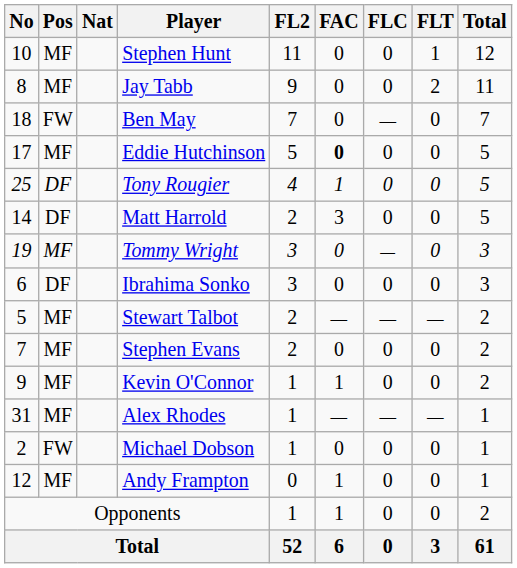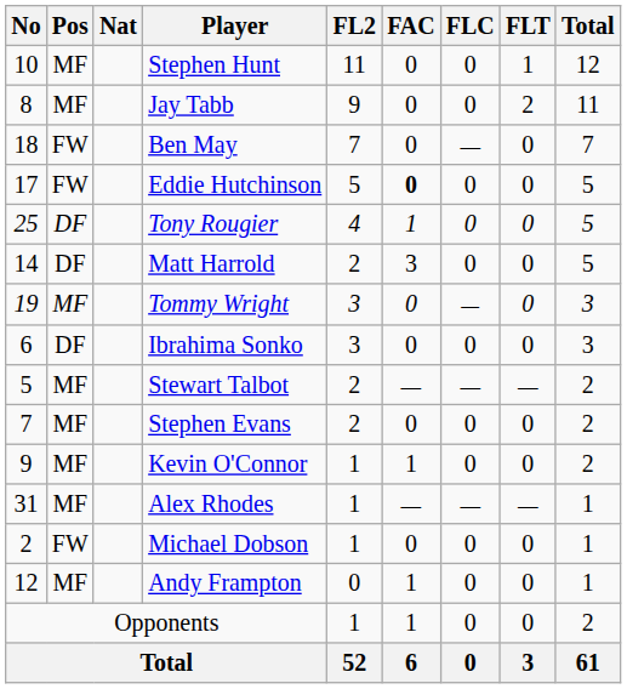 <table class="wikitable"  style="text-align:center; border:1px #aaa solid; font-size:95%;">
 <tr>
 <th>No</th>
 <th>Pos</th>
 <th>Nat</th>
 <th>Player</th>
 <th>FL2</th>
 <th>FAC</th>
 <th>FLC</th>
 <th>FLT</th>
 <th>Total</th>
 </tr>
 <tr>
 <td>10</td>
 <td>MF</td>
 <td></td>
 <td style="text-align:left;"><a href='#'>Stephen Hunt</a></td>
 <td>11</td>
 <td>0</td>
 <td>0</td>
 <td>1</td>
 <td>12</td>
 </tr>
 <tr>
 <td>8</td>
 <td>MF</td>
 <td></td>
 <td style="text-align:left;"><a href='#'>Jay Tabb</a></td>
 <td>9</td>
 <td>0</td>
 <td>0</td>
 <td>2</td>
 <td>11</td>
 </tr>
 <tr>
 <td>18</td>
 <td>FW</td>
 <td></td>
 <td style="text-align:left;"><a href='#'>Ben May</a></td>
 <td>7</td>
 <td>0</td>
 <td><small>—</small></td>
 <td>0</td>
 <td>7</td>
 </tr>
 <tr>
 <td>17</td>
-<td>MF</td>
+<td>FW</td>
 <td></td>
 <td style="text-align:left;"><a href='#'>Eddie Hutchinson</a></td>
 <td>5</td>
 <td><strong>0</strong></td>
 <td>0</td>
 <td>0</td>
 <td>5</td>
 </tr>
 <tr>
 <td><em>25</em></td>
 <td><em>DF</em></td>
 <td><em></em></td>
 <td style="text-align:left;"><em><a href='#'>Tony Rougier</a></em></td>
 <td><em>4</em></td>
 <td><em>1</em></td>
 <td><em>0</em></td>
 <td><em>0</em></td>
 <td><em>5</em></td>
 </tr>
 <tr>
 <td>14</td>
 <td>DF</td>
 <td></td>
 <td style="text-align:left;"><a href='#'>Matt Harrold</a></td>
 <td>2</td>
 <td>3</td>
 <td>0</td>
 <td>0</td>
 <td>5</td>
 </tr>
 <tr>
 <td><em>19</em></td>
 <td><em>MF</em></td>
 <td><em></em></td>
 <td style="text-align:left;"><a href='#'><em>Tommy Wright</em></a></td>
 <td><em>3</em></td>
 <td><em>0</em></td>
 <td><small><em>—</em></small></td>
 <td><em>0</em></td>
 <td><em>3</em></td>
 </tr>
 <tr>
 <td>6</td>
 <td>DF</td>
 <td></td>
 <td style="text-align:left;"><a href='#'>Ibrahima Sonko</a></td>
 <td>3</td>
 <td>0</td>
 <td>0</td>
 <td>0</td>
 <td>3</td>
 </tr>
 <tr>
 <td>5</td>
 <td>MF</td>
 <td></td>
 <td style="text-align:left;"><a href='#'>Stewart Talbot</a></td>
 <td>2</td>
 <td><small>—</small></td>
 <td><small>—</small></td>
 <td><small>—</small></td>
 <td>2</td>
 </tr>
 <tr>
 <td>7</td>
 <td>MF</td>
 <td><em></em></td>
 <td style="text-align:left;"><a href='#'>Stephen Evans</a></td>
 <td>2</td>
 <td>0</td>
 <td>0</td>
 <td>0</td>
 <td>2</td>
 </tr>
 <tr>
 <td>9</td>
 <td>MF</td>
 <td></td>
 <td style="text-align:left;"><a href='#'>Kevin O'Connor</a></td>
 <td>1</td>
 <td>1</td>
 <td>0</td>
 <td>0</td>
 <td>2</td>
 </tr>
 <tr>
 <td>31</td>
 <td>MF</td>
 <td></td>
 <td style="text-align:left;"><a href='#'>Alex Rhodes</a></td>
 <td>1</td>
 <td><small>—</small></td>
 <td><small>—</small></td>
 <td><small>—</small></td>
 <td>1</td>
 </tr>
 <tr>
 <td>2</td>
 <td>FW</td>
 <td></td>
 <td style="text-align:left;"><a href='#'>Michael Dobson</a></td>
 <td>1</td>
 <td>0</td>
 <td>0</td>
 <td>0</td>
 <td>1</td>
 </tr>
 <tr>
 <td>12</td>
 <td>MF</td>
 <td></td>
 <td style="text-align:left;"><a href='#'>Andy Frampton</a></td>
 <td>0</td>
 <td>1</td>
 <td>0</td>
 <td>0</td>
 <td>1</td>
 </tr>
 <tr>
 <td colspan="4">Opponents</td>
 <td>1</td>
 <td>1</td>
 <td>0</td>
 <td>0</td>
 <td>2</td>
 </tr>
 <tr>
 <th colspan="4">Total</th>
 <th>52</th>
 <th>6</th>
 <th>0</th>
 <th>3</th>
 <th>61</th>
 </tr>
 </table>
